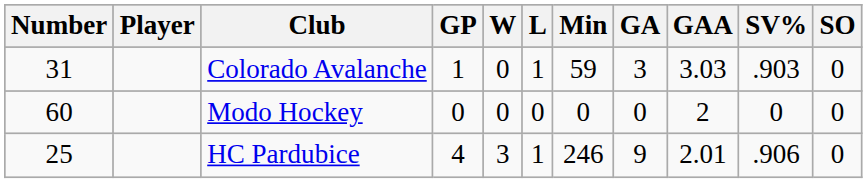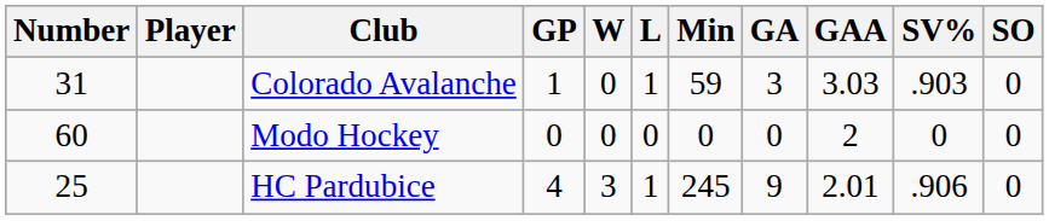 <table class="wikitable sortable" style="text-align: center;">
 <tr>
 <th>Number</th>
 <th>Player</th>
 <th>Club</th>
 <th>GP</th>
 <th>W</th>
 <th>L</th>
 <th>Min</th>
 <th>GA</th>
 <th>GAA</th>
 <th>SV%</th>
 <th>SO</th>
 </tr>
 <tr>
 <td>31</td>
 <td align="left"></td>
 <td align="left"><a href='#'>Colorado Avalanche</a></td>
 <td>1</td>
 <td>0</td>
 <td>1</td>
 <td>59</td>
 <td>3</td>
 <td>3.03</td>
 <td>.903</td>
 <td>0</td>
 </tr>
 <tr>
 <td>60</td>
 <td align="left"></td>
 <td align="left"><a href='#'>Modo Hockey</a></td>
 <td>0</td>
 <td>0</td>
 <td>0</td>
 <td>0</td>
 <td>0</td>
 <td>2</td>
 <td>0</td>
 <td>0</td>
 </tr>
 <tr>
 <td>25</td>
 <td align="left"></td>
 <td align="left"><a href='#'>HC Pardubice</a></td>
 <td>4</td>
 <td>3</td>
 <td>1</td>
-<td>246</td>
+<td>245</td>
 <td>9</td>
 <td>2.01</td>
 <td>.906</td>
 <td>0</td>
 </tr>
 </table>
